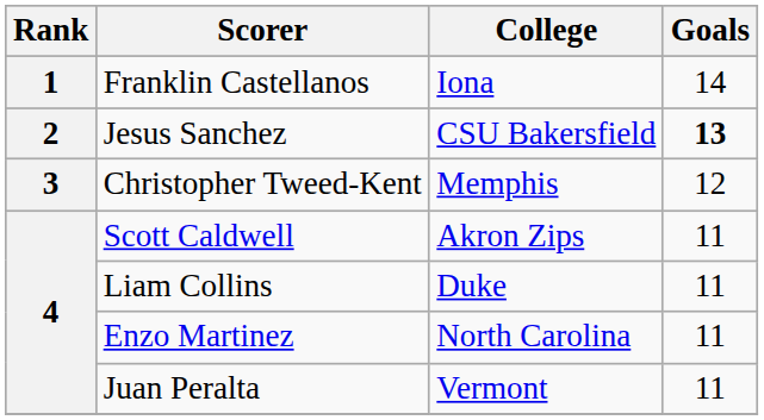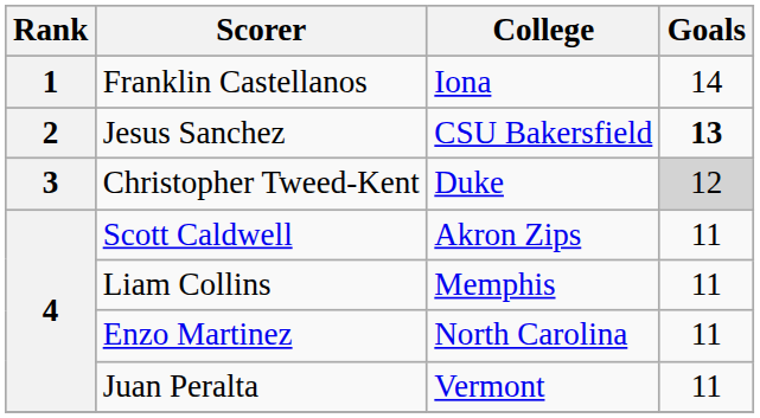 <table class="wikitable">
 <tr>
 <th>Rank</th>
 <th>Scorer</th>
 <th>College</th>
 <th>Goals</th>
 </tr>
 <tr>
 <th>1</th>
 <td> Franklin Castellanos</td>
 <td><a href='#'>Iona</a></td>
 <td style="text-align:center;">14</td>
 </tr>
 <tr>
 <th>2</th>
 <td> Jesus Sanchez</td>
 <td><a href='#'>CSU Bakersfield</a></td>
 <td style="text-align:center;"><strong>13</strong></td>
 </tr>
 <tr>
 <th>3</th>
 <td> Christopher Tweed-Kent</td>
-<td><a href='#'>Memphis</a></td>
-<td style="text-align:center;">12</td>
+<td><a href='#'>Duke</a></td>
+<td style="background: lightgrey; text-align:center;">12</td>
 </tr>
 <tr>
 <th rowspan="4">4</th>
 <td> <a href='#'>Scott Caldwell</a></td>
 <td><a href='#'>Akron Zips</a></td>
 <td style="text-align:center;">11</td>
 </tr>
 <tr>
 <td> Liam Collins</td>
-<td><a href='#'>Duke</a></td>
+<td><a href='#'>Memphis</a></td>
 <td style="text-align:center;">11</td>
 </tr>
 <tr>
 <td> <a href='#'>Enzo Martinez</a></td>
 <td><a href='#'>North Carolina</a></td>
 <td style="text-align:center;">11</td>
 </tr>
 <tr>
 <td> Juan Peralta</td>
 <td><a href='#'>Vermont</a></td>
 <td style="text-align:center;">11</td>
 </tr>
 <tr>
 </tr>
 </table>
